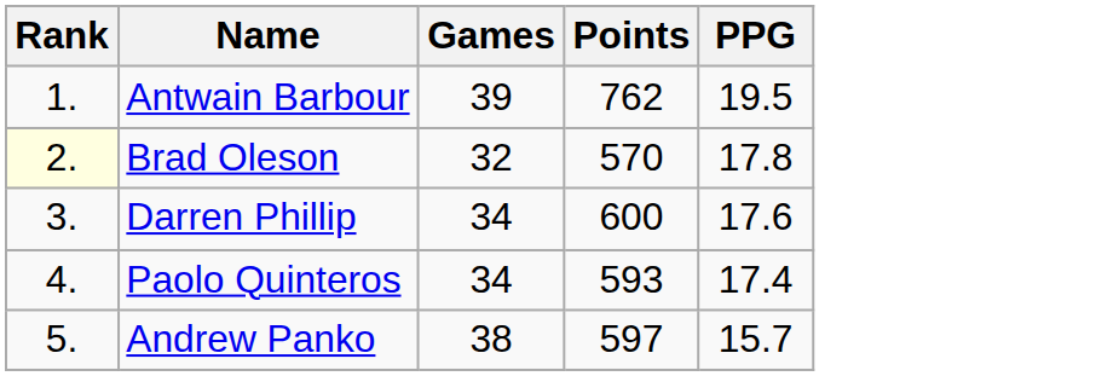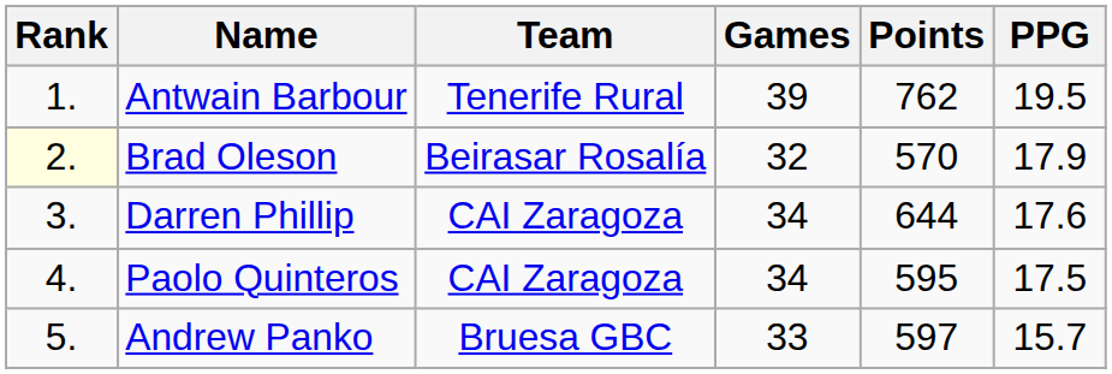 <table class="wikitable" style="text-align: center;">
 <tr>
 <th>Rank</th>
 <th>Name</th>
+<th>Team</th>
 <th>Games</th>
 <th>Points</th>
 <th width=40>PPG</th>
 </tr>
 <tr>
 <td>1.</td>
 <td align="left"> <a href='#'>Antwain Barbour</a></td>
+<td><a href='#'>Tenerife Rural</a></td>
 <td>39</td>
 <td>762</td>
 <td>19.5</td>
 </tr>
 <tr>
 <td style="background: lightyellow;">2.</td>
 <td align="left"> <a href='#'>Brad Oleson</a></td>
+<td><a href='#'>Beirasar Rosalía</a></td>
 <td>32</td>
 <td>570</td>
-<td>17.8</td>
+<td>17.9</td>
 </tr>
 <tr>
 <td>3.</td>
 <td align="left"> <a href='#'>Darren Phillip</a></td>
+<td><a href='#'>CAI Zaragoza</a></td>
 <td>34</td>
-<td>600</td>
+<td>644</td>
 <td>17.6</td>
 </tr>
 <tr>
 <td>4.</td>
 <td align="left"> <a href='#'>Paolo Quinteros</a></td>
+<td><a href='#'>CAI Zaragoza</a></td>
 <td>34</td>
-<td>593</td>
-<td>17.4</td>
+<td>595</td>
+<td>17.5</td>
 </tr>
 <tr>
 <td>5.</td>
 <td align="left"> <a href='#'>Andrew Panko</a></td>
-<td>38</td>
+<td><a href='#'>Bruesa GBC</a></td>
+<td>33</td>
 <td>597</td>
 <td>15.7</td>
 </tr>
 </table>
